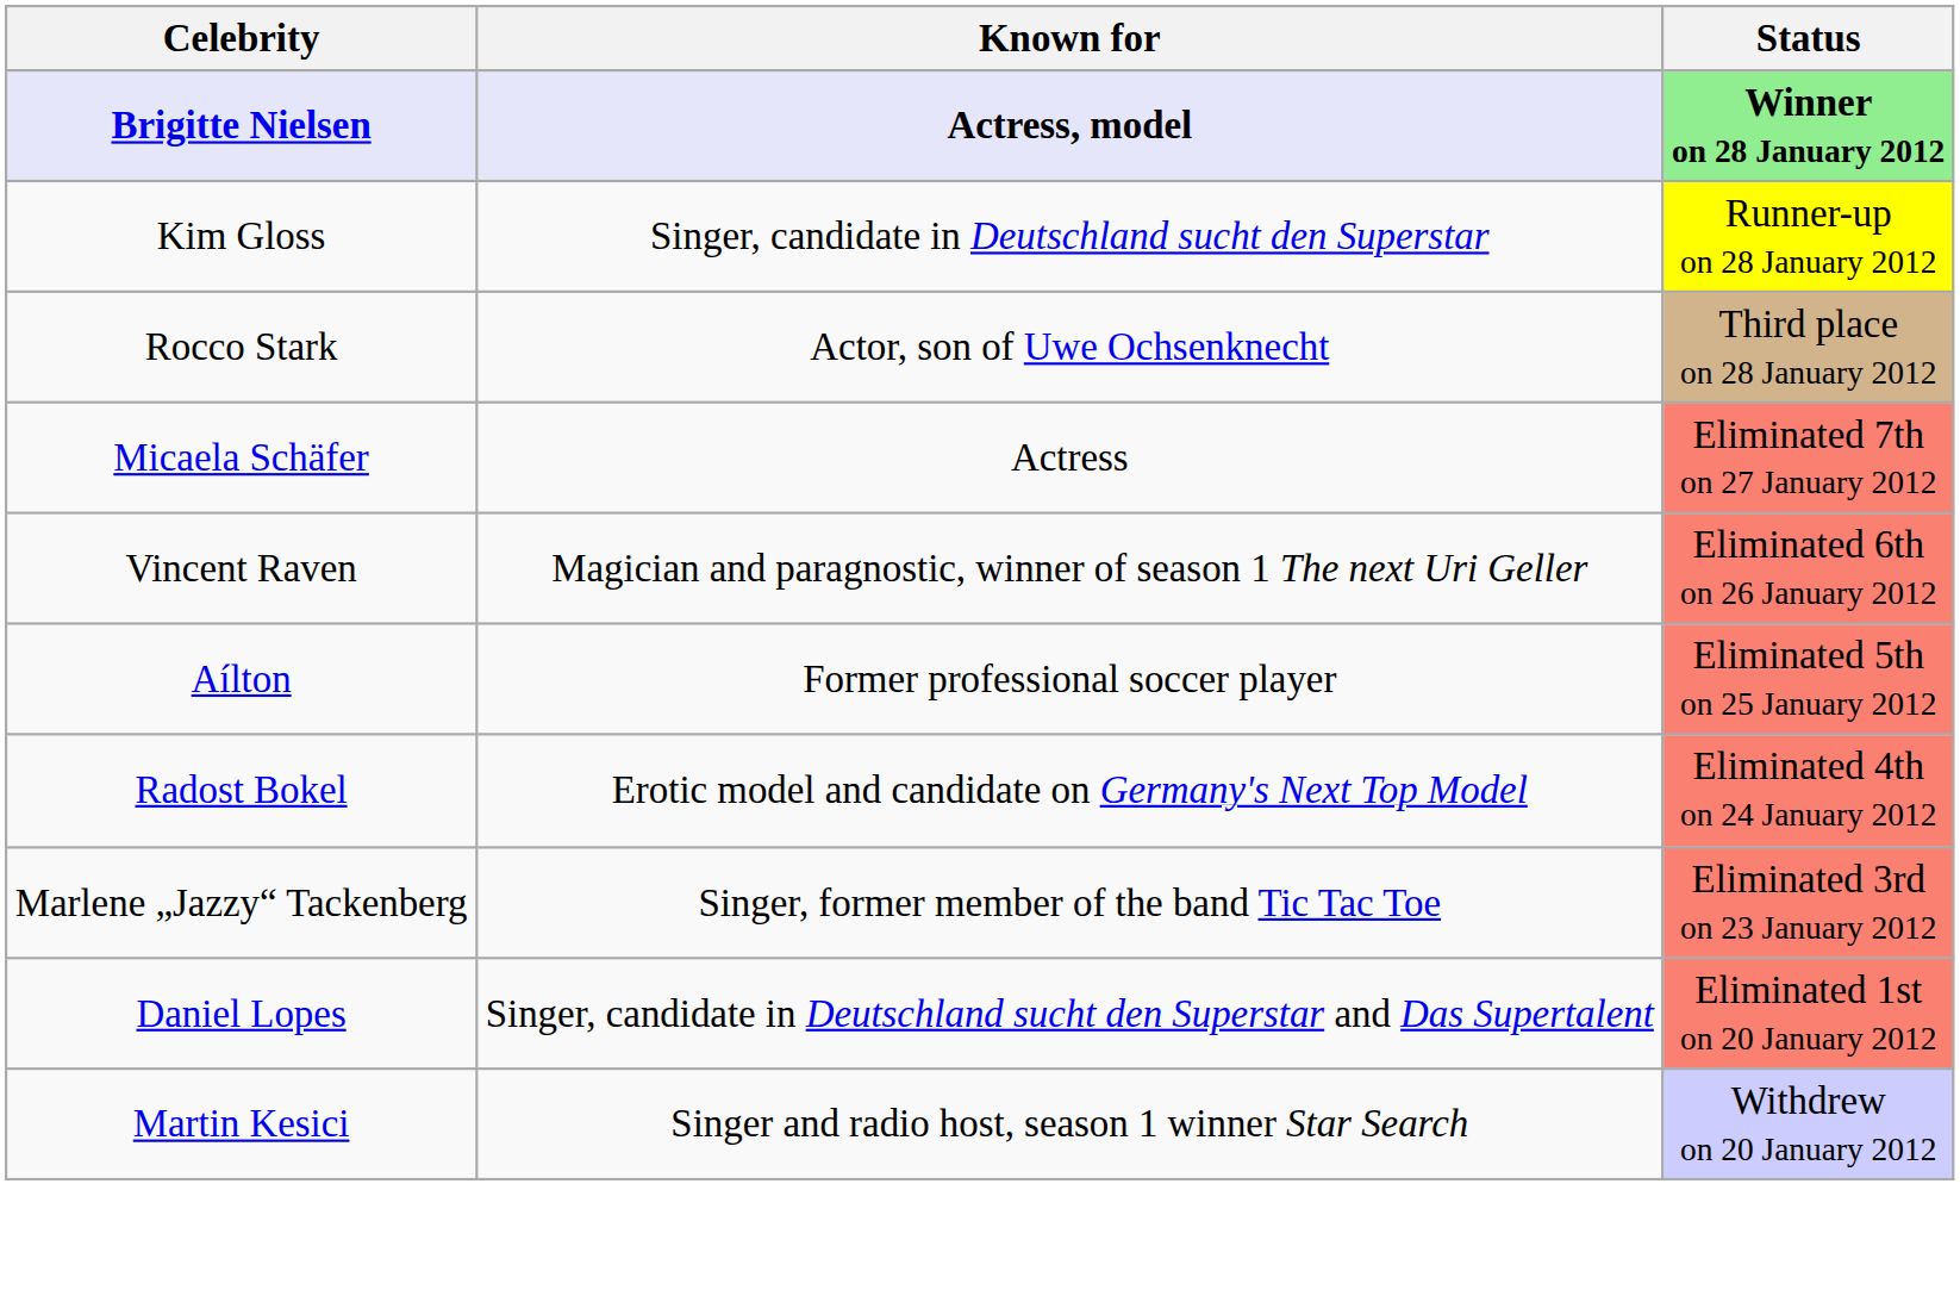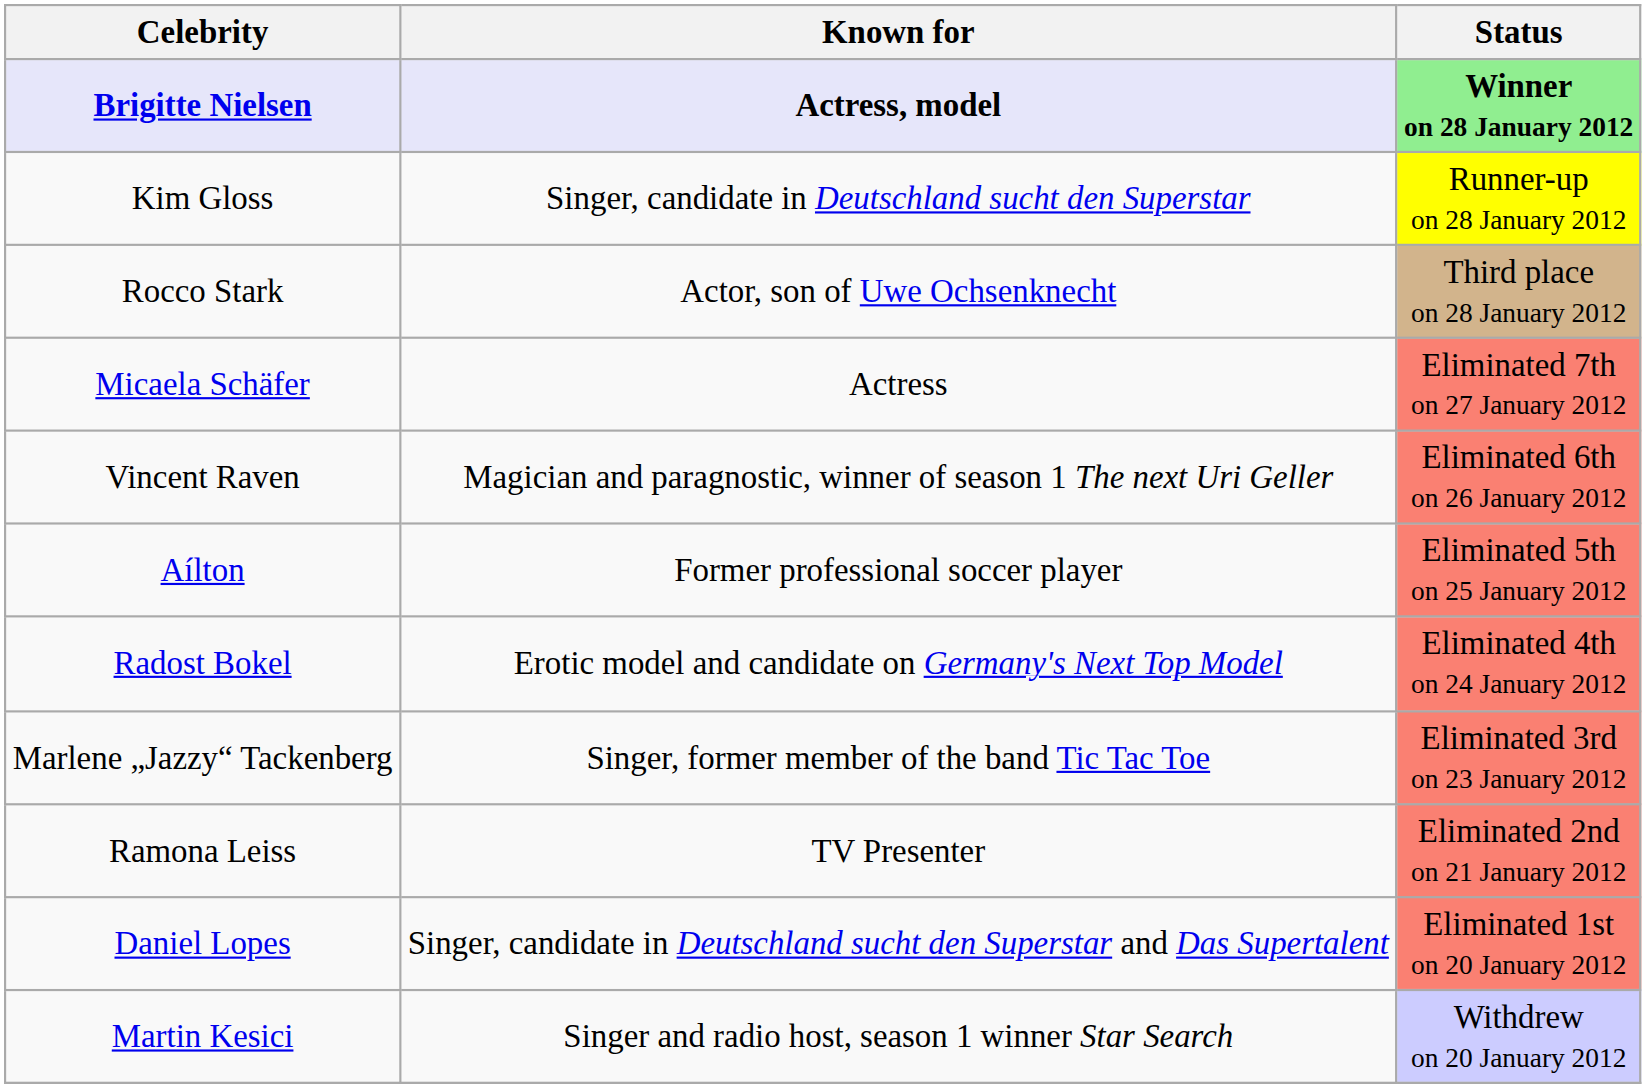 <table class=wikitable sortable" style="text-align: center; white-space:nowrap; font-size:95.2%;">
 <tr>
 <th scope="col">Celebrity</th>
 <th scope="col">Known for</th>
 <th scope="col">Status</th>
 </tr>
 <tr>
 <td style="background:lavender;"><strong><a href='#'>Brigitte Nielsen</a></strong></td>
 <td style="background:lavender;"><strong>Actress, model</strong></td>
 <td style=background:lightgreen><strong>Winner</strong><br><small><strong>on 28 January 2012</strong></small></td>
 </tr>
 <tr>
 <td>Kim Gloss</td>
 <td>Singer, candidate in <em><a href='#'>Deutschland sucht den Superstar</a></em></td>
 <td style=background:yellow>Runner-up<br><small>on 28 January 2012</small></td>
 </tr>
 <tr>
 <td>Rocco Stark</td>
 <td>Actor, son of <a href='#'>Uwe Ochsenknecht</a></td>
 <td style=background:tan>Third place<br><small>on 28 January 2012</small></td>
 </tr>
 <tr>
 <td><a href='#'>Micaela Schäfer</a></td>
 <td>Actress</td>
 <td style="background:salmon; text-align:center;">Eliminated 7th<br><small>on 27 January 2012</small></td>
 </tr>
 <tr>
 <td>Vincent Raven</td>
 <td>Magician and paragnostic, winner of season 1 <em>The next Uri Geller</em></td>
 <td style="background:salmon; text-align:center;">Eliminated 6th<br><small>on 26 January 2012</small></td>
 </tr>
 <tr>
 <td><a href='#'>Aílton</a></td>
 <td>Former professional soccer player</td>
 <td style="background:salmon; text-align:center;">Eliminated 5th<br><small>on 25 January 2012</small></td>
 </tr>
 <tr>
 <td><a href='#'>Radost Bokel</a></td>
 <td>Erotic model and candidate on <em><a href='#'>Germany's Next Top Model</a></em></td>
 <td style="background:salmon; text-align:center;">Eliminated 4th<br><small>on 24 January 2012</small></td>
 </tr>
 <tr>
 <td>Marlene „Jazzy“ Tackenberg</td>
 <td>Singer, former member of the band <a href='#'>Tic Tac Toe</a></td>
 <td style="background:salmon; text-align:center;">Eliminated 3rd<br><small>on 23 January 2012</small></td>
 </tr>
 <tr>
+<td>Ramona Leiss</td>
+<td>TV Presenter</td>
+<td style="background:salmon; text-align:center;">Eliminated 2nd<br><small>on 21 January 2012</small></td>
+</tr>
+<tr>
 <td><a href='#'>Daniel Lopes</a></td>
 <td>Singer, candidate in <em><a href='#'>Deutschland sucht den Superstar</a></em> and <em><a href='#'>Das Supertalent</a></em></td>
 <td style="background:salmon; text-align:center;">Eliminated 1st<br><small>on 20 January 2012</small></td>
 </tr>
 <tr>
 <td><a href='#'>Martin Kesici</a></td>
 <td>Singer and radio host, season 1 winner <em>Star Search</em></td>
 <td style="background:#ccf;">Withdrew<br><small>on 20 January 2012</small></td>
 </tr>
 <tr>
 </tr>
 </table>
